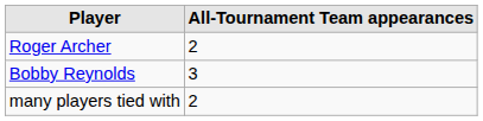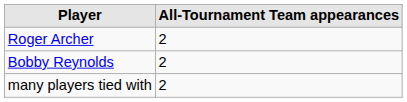 <table class="wikitable">
 <tr>
 <th style="background:#e5e5e5;">Player</th>
 <th style="background:#e5e5e5;">All-Tournament Team appearances</th>
 </tr>
 <tr>
 <td><a href='#'>Roger Archer</a></td>
 <td>2</td>
 </tr>
 <tr>
 <td><a href='#'>Bobby Reynolds</a></td>
-<td>3</td>
+<td>2</td>
 </tr>
 <tr>
 <td>many players tied with</td>
 <td>2</td>
 </tr>
 </table>
